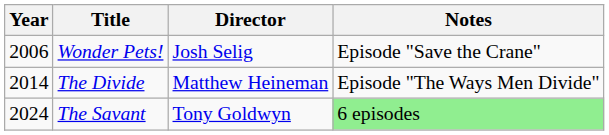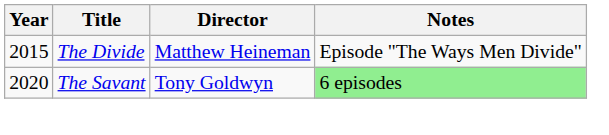 <table class="wikitable">
 <tr>
 <th>Year</th>
 <th>Title</th>
 <th>Director</th>
 <th>Notes</th>
 </tr>
 <tr>
-<td>2006</td>
-<td><em><a href='#'>Wonder Pets!</a></em></td>
-<td><a href='#'>Josh Selig</a></td>
-<td>Episode "Save the Crane"</td>
-</tr>
-<tr>
-<td>2014</td>
+<td>2015</td>
 <td><em><a href='#'>The Divide</a></em></td>
 <td><a href='#'>Matthew Heineman</a></td>
 <td>Episode "The Ways Men Divide"</td>
 </tr>
 <tr>
-<td>2024</td>
+<td>2020</td>
 <td><em><a href='#'>The Savant</a></em></td>
 <td><a href='#'>Tony Goldwyn</a></td>
 <td style="background: lightgreen;">6 episodes</td>
 </tr>
 </table>
